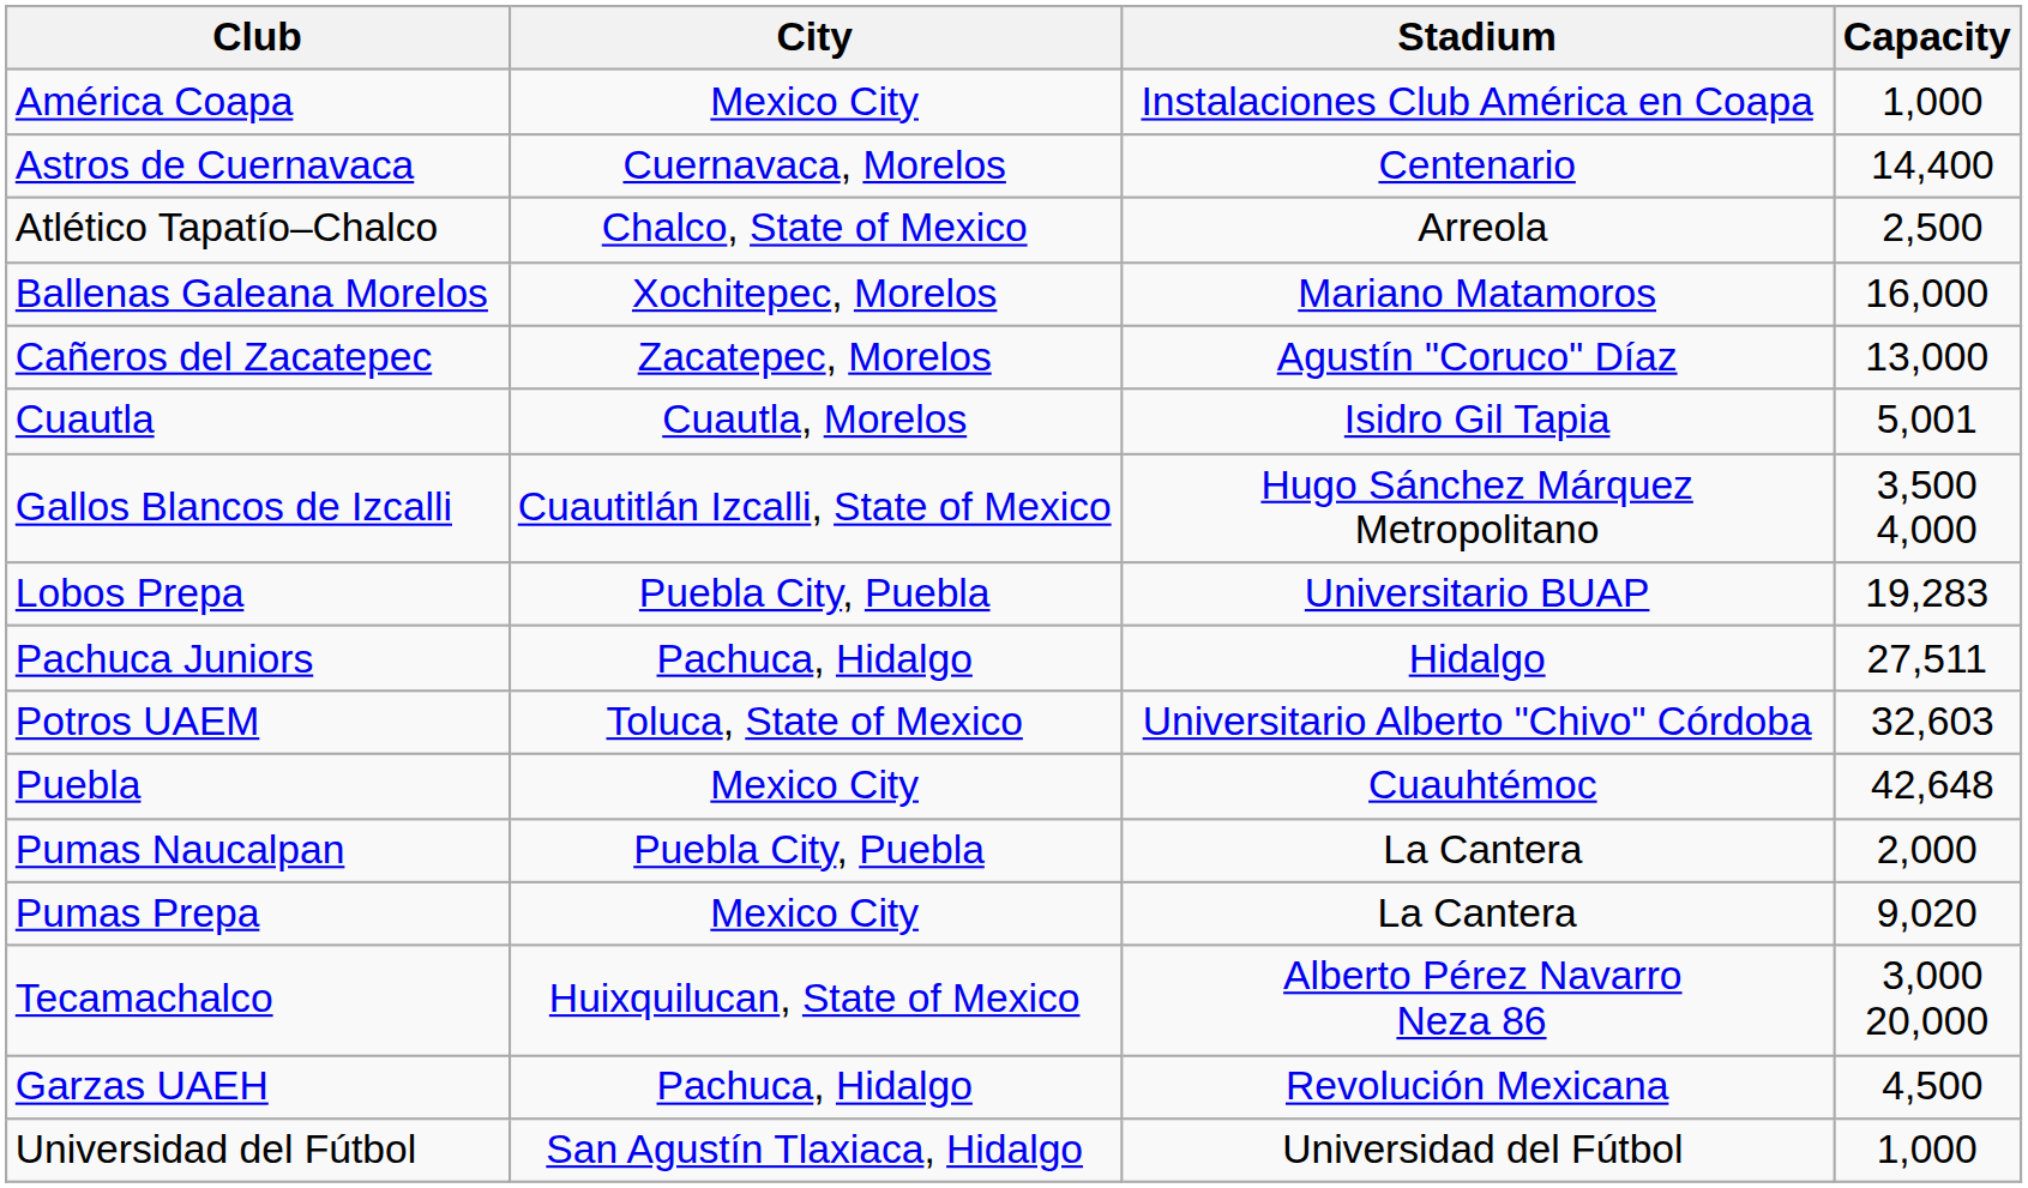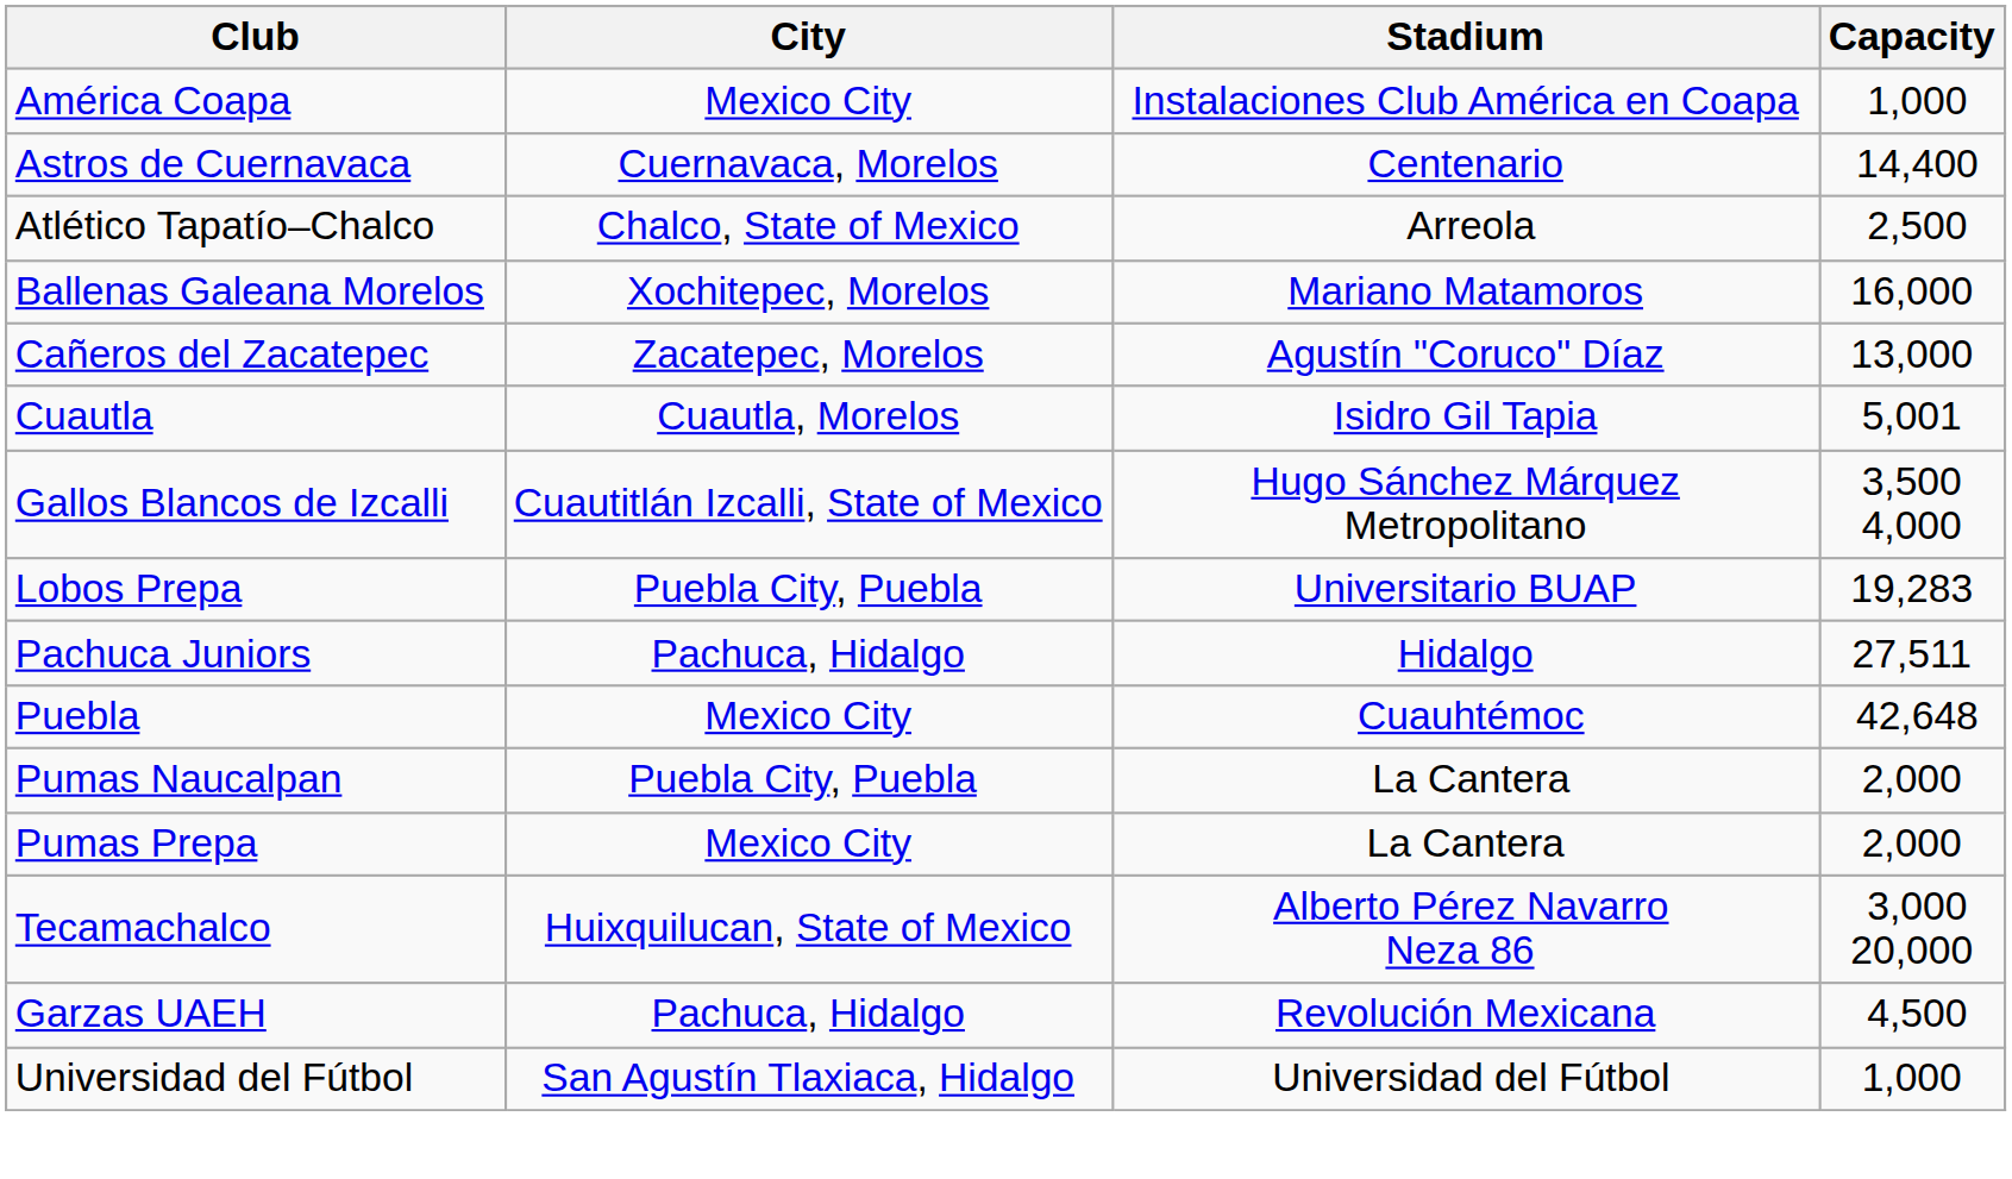 <table class="wikitable sortable" style="text-align: center;">
 <tr>
 <th>Club</th>
 <th>City</th>
 <th>Stadium</th>
 <th>Capacity</th>
 </tr>
 <tr>
 <td align="left"><a href='#'>América Coapa</a> </td>
 <td> <a href='#'>Mexico City</a> </td>
 <td> <a href='#'>Instalaciones Club América en Coapa</a> </td>
 <td> 1,000</td>
 </tr>
 <tr>
 <td align="left"><a href='#'>Astros de Cuernavaca</a> </td>
 <td> <a href='#'>Cuernavaca</a>, <a href='#'>Morelos</a> </td>
 <td> <a href='#'>Centenario</a> </td>
 <td> 14,400</td>
 </tr>
 <tr>
 <td align="left">Atlético Tapatío–Chalco</td>
 <td> <a href='#'>Chalco</a>, <a href='#'>State of Mexico</a> </td>
 <td> Arreola</td>
 <td> 2,500</td>
 </tr>
 <tr>
 <td align="left"><a href='#'>Ballenas Galeana Morelos</a> </td>
 <td> <a href='#'>Xochitepec</a>, <a href='#'>Morelos</a> </td>
 <td> <a href='#'>Mariano Matamoros</a> </td>
 <td>16,000</td>
 </tr>
 <tr>
 <td align="left"><a href='#'>Cañeros del Zacatepec</a> </td>
 <td><a href='#'>Zacatepec</a>, <a href='#'>Morelos</a></td>
 <td><a href='#'>Agustín "Coruco" Díaz</a></td>
 <td>13,000</td>
 </tr>
 <tr>
 <td align="left"><a href='#'>Cuautla</a> </td>
 <td> <a href='#'>Cuautla</a>, <a href='#'>Morelos</a> </td>
 <td> <a href='#'>Isidro Gil Tapia</a> </td>
 <td>5,001</td>
 </tr>
 <tr>
 <td align="left"><a href='#'>Gallos Blancos de Izcalli</a></td>
 <td><a href='#'>Cuautitlán Izcalli</a>, <a href='#'>State of Mexico</a></td>
 <td><a href='#'>Hugo Sánchez Márquez</a><br>Metropolitano</td>
 <td>3,500<br>4,000</td>
 </tr>
 <tr>
 <td align="left"><a href='#'>Lobos Prepa</a></td>
 <td><a href='#'>Puebla City</a>, <a href='#'>Puebla</a></td>
 <td><a href='#'>Universitario BUAP</a></td>
 <td>19,283</td>
 </tr>
 <tr>
 <td align="left"><a href='#'>Pachuca Juniors</a></td>
 <td><a href='#'>Pachuca</a>, <a href='#'>Hidalgo</a></td>
 <td><a href='#'>Hidalgo</a></td>
 <td>27,511</td>
 </tr>
 <tr>
-<td align="left"><a href='#'>Potros UAEM</a> </td>
-<td> <a href='#'>Toluca</a>, <a href='#'>State of Mexico</a> </td>
-<td><a href='#'>Universitario Alberto "Chivo" Córdoba</a></td>
-<td> 32,603</td>
-</tr>
-<tr>
 <td align="left"><a href='#'>Puebla</a></td>
 <td> <a href='#'>Mexico City</a> </td>
 <td> <a href='#'>Cuauhtémoc</a></td>
 <td> 42,648</td>
 </tr>
 <tr>
 <td align="left"><a href='#'>Pumas Naucalpan</a> </td>
 <td><a href='#'>Puebla City</a>, <a href='#'>Puebla</a> </td>
 <td> La Cantera</td>
 <td>2,000</td>
 </tr>
 <tr>
 <td align="left"><a href='#'>Pumas Prepa</a></td>
 <td><a href='#'>Mexico City</a></td>
 <td>La Cantera</td>
-<td>9,020</td>
+<td>2,000</td>
 </tr>
 <tr>
 <td align="left"><a href='#'>Tecamachalco</a> </td>
 <td> <a href='#'>Huixquilucan</a>, <a href='#'>State of Mexico</a> </td>
 <td> <a href='#'>Alberto Pérez Navarro</a><br><a href='#'>Neza 86</a> </td>
 <td> 3,000<br>20,000</td>
 </tr>
 <tr>
 <td align="left"><a href='#'>Garzas UAEH</a> </td>
 <td> <a href='#'>Pachuca</a>, <a href='#'>Hidalgo</a> </td>
 <td> <a href='#'>Revolución Mexicana</a> </td>
 <td> 4,500</td>
 </tr>
 <tr>
 <td align="left">Universidad del Fútbol</td>
 <td> <a href='#'>San Agustín Tlaxiaca</a>, <a href='#'>Hidalgo</a> </td>
 <td> Universidad del Fútbol</td>
 <td>1,000</td>
 </tr>
 </table>
